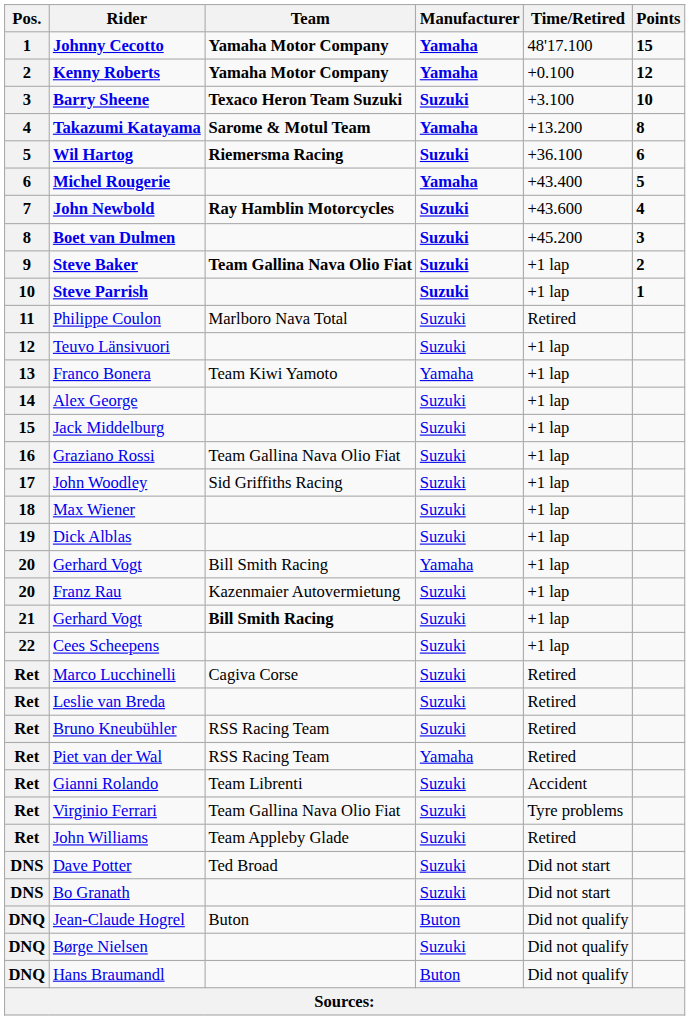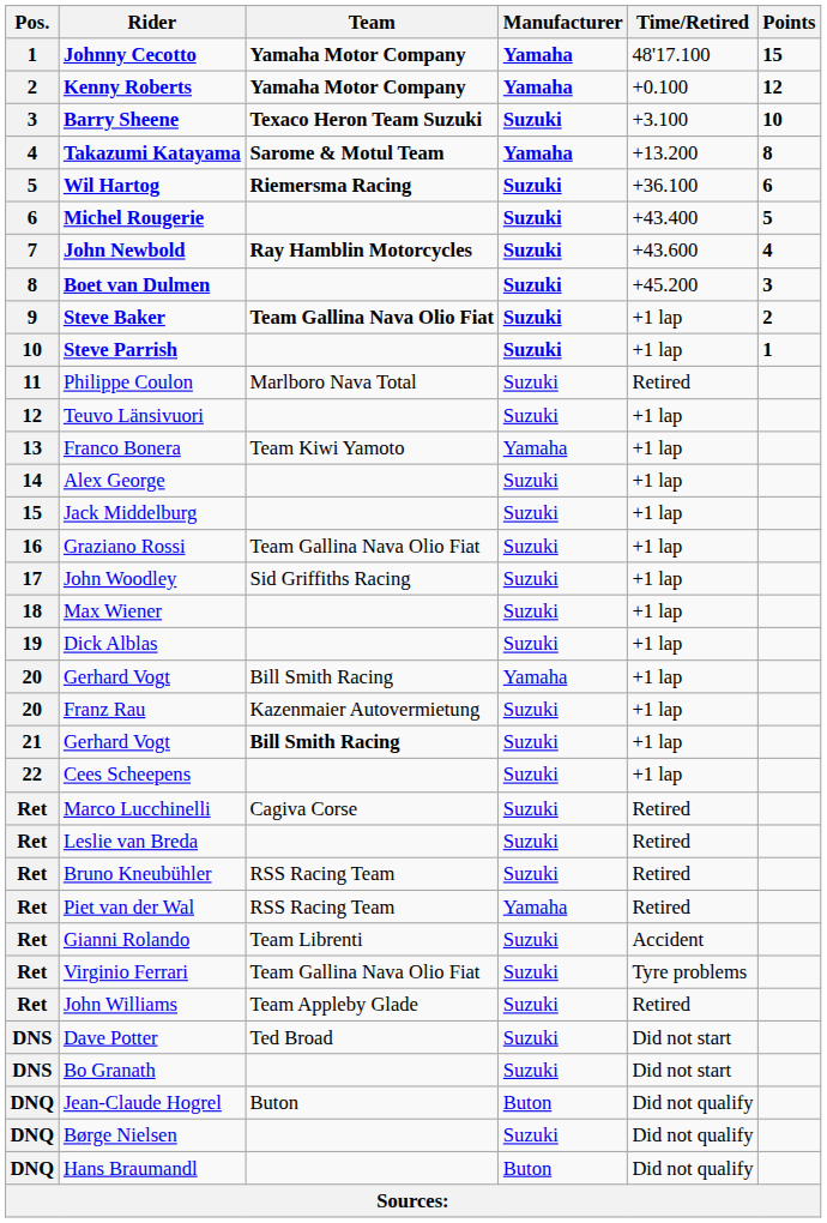 <table class="wikitable" style="font-size: 95%;">
 <tr>
 <th>Pos.</th>
 <th>Rider</th>
 <th>Team</th>
 <th>Manufacturer</th>
 <th>Time/Retired</th>
 <th>Points</th>
 </tr>
 <tr>
 <th>1</th>
 <td> <strong><a href='#'>Johnny Cecotto</a></strong></td>
 <td><strong>Yamaha Motor Company</strong></td>
 <td><strong><a href='#'>Yamaha</a></strong></td>
 <td>48'17.100</td>
 <td><strong>15</strong></td>
 </tr>
 <tr>
 <th>2</th>
 <td> <strong><a href='#'>Kenny Roberts</a></strong></td>
 <td><strong>Yamaha Motor Company</strong></td>
 <td><strong><a href='#'>Yamaha</a></strong></td>
 <td>+0.100</td>
 <td><strong>12</strong></td>
 </tr>
 <tr>
 <th>3</th>
 <td> <strong><a href='#'>Barry Sheene</a></strong></td>
 <td><strong>Texaco Heron Team Suzuki</strong></td>
 <td><strong><a href='#'>Suzuki</a></strong></td>
 <td>+3.100</td>
 <td><strong>10</strong></td>
 </tr>
 <tr>
 <th>4</th>
 <td> <strong><a href='#'>Takazumi Katayama</a></strong></td>
 <td><strong>Sarome & Motul Team</strong></td>
 <td><strong><a href='#'>Yamaha</a></strong></td>
 <td>+13.200</td>
 <td><strong>8</strong></td>
 </tr>
 <tr>
 <th>5</th>
 <td> <strong><a href='#'>Wil Hartog</a></strong></td>
 <td><strong>Riemersma Racing</strong></td>
 <td><strong><a href='#'>Suzuki</a></strong></td>
 <td>+36.100</td>
 <td><strong>6</strong></td>
 </tr>
 <tr>
 <th>6</th>
 <td> <strong><a href='#'>Michel Rougerie</a></strong></td>
 <td></td>
-<td><strong><a href='#'>Yamaha</a></strong></td>
+<td><strong><a href='#'>Suzuki</a></strong></td>
 <td>+43.400</td>
 <td><strong>5</strong></td>
 </tr>
 <tr>
 <th>7</th>
 <td> <strong><a href='#'>John Newbold</a></strong></td>
 <td><strong>Ray Hamblin Motorcycles</strong></td>
 <td><strong><a href='#'>Suzuki</a></strong></td>
 <td>+43.600</td>
 <td><strong>4</strong></td>
 </tr>
 <tr>
 <th>8</th>
 <td> <strong><a href='#'>Boet van Dulmen</a></strong></td>
 <td></td>
 <td><strong><a href='#'>Suzuki</a></strong></td>
 <td>+45.200</td>
 <td><strong>3</strong></td>
 </tr>
 <tr>
 <th>9</th>
 <td> <strong><a href='#'>Steve Baker</a></strong></td>
 <td><strong>Team Gallina Nava Olio Fiat</strong></td>
 <td><strong><a href='#'>Suzuki</a></strong></td>
 <td>+1 lap</td>
 <td><strong>2</strong></td>
 </tr>
 <tr>
 <th>10</th>
 <td> <strong><a href='#'>Steve Parrish</a></strong></td>
 <td></td>
 <td><strong><a href='#'>Suzuki</a></strong></td>
 <td>+1 lap</td>
 <td><strong>1</strong></td>
 </tr>
 <tr>
 <th>11</th>
 <td> <a href='#'>Philippe Coulon</a></td>
 <td>Marlboro Nava Total</td>
 <td><a href='#'>Suzuki</a></td>
 <td>Retired</td>
 <td></td>
 </tr>
 <tr>
 <th>12</th>
 <td> <a href='#'>Teuvo Länsivuori</a></td>
 <td></td>
 <td><a href='#'>Suzuki</a></td>
 <td>+1 lap</td>
 <td></td>
 </tr>
 <tr>
 <th>13</th>
 <td> <a href='#'>Franco Bonera</a></td>
 <td>Team Kiwi Yamoto</td>
 <td><a href='#'>Yamaha</a></td>
 <td>+1 lap</td>
 <td></td>
 </tr>
 <tr>
 <th>14</th>
 <td> <a href='#'>Alex George</a></td>
 <td></td>
 <td><a href='#'>Suzuki</a></td>
 <td>+1 lap</td>
 <td></td>
 </tr>
 <tr>
 <th>15</th>
 <td> <a href='#'>Jack Middelburg</a></td>
 <td></td>
 <td><a href='#'>Suzuki</a></td>
 <td>+1 lap</td>
 <td></td>
 </tr>
 <tr>
 <th>16</th>
 <td> <a href='#'>Graziano Rossi</a></td>
 <td>Team Gallina Nava Olio Fiat</td>
 <td><a href='#'>Suzuki</a></td>
 <td>+1 lap</td>
 <td></td>
 </tr>
 <tr>
 <th>17</th>
 <td> <a href='#'>John Woodley</a></td>
 <td>Sid Griffiths Racing</td>
 <td><a href='#'>Suzuki</a></td>
 <td>+1 lap</td>
 <td></td>
 </tr>
 <tr>
 <th>18</th>
 <td> <a href='#'>Max Wiener</a></td>
 <td></td>
 <td><a href='#'>Suzuki</a></td>
 <td>+1 lap</td>
 <td></td>
 </tr>
 <tr>
 <th>19</th>
 <td> <a href='#'>Dick Alblas</a></td>
 <td></td>
 <td><a href='#'>Suzuki</a></td>
 <td>+1 lap</td>
 <td></td>
 </tr>
 <tr>
 <th>20</th>
 <td> <a href='#'>Gerhard Vogt</a></td>
 <td>Bill Smith Racing</td>
 <td><a href='#'>Yamaha</a></td>
 <td>+1 lap</td>
 <td></td>
 </tr>
 <tr>
 <th>20</th>
 <td> <a href='#'>Franz Rau</a></td>
 <td>Kazenmaier Autovermietung</td>
 <td><a href='#'>Suzuki</a></td>
 <td>+1 lap</td>
 <td></td>
 </tr>
 <tr>
 <th>21</th>
 <td> <a href='#'>Gerhard Vogt</a></td>
 <td><strong>Bill Smith Racing</strong></td>
 <td><a href='#'>Suzuki</a></td>
 <td>+1 lap</td>
 <td></td>
 </tr>
 <tr>
 <th>22</th>
 <td> <a href='#'>Cees Scheepens</a></td>
 <td></td>
 <td><a href='#'>Suzuki</a></td>
 <td>+1 lap</td>
 <td></td>
 </tr>
 <tr>
 <th>Ret</th>
 <td> <a href='#'>Marco Lucchinelli</a></td>
 <td>Cagiva Corse</td>
 <td><a href='#'>Suzuki</a></td>
 <td>Retired</td>
 <td></td>
 </tr>
 <tr>
 <th>Ret</th>
 <td> <a href='#'>Leslie van Breda</a></td>
 <td></td>
 <td><a href='#'>Suzuki</a></td>
 <td>Retired</td>
 <td></td>
 </tr>
 <tr>
 <th>Ret</th>
 <td> <a href='#'>Bruno Kneubühler</a></td>
 <td>RSS Racing Team</td>
 <td><a href='#'>Suzuki</a></td>
 <td>Retired</td>
 <td></td>
 </tr>
 <tr>
 <th>Ret</th>
 <td> <a href='#'>Piet van der Wal</a></td>
 <td>RSS Racing Team</td>
 <td><a href='#'>Yamaha</a></td>
 <td>Retired</td>
 <td></td>
 </tr>
 <tr>
 <th>Ret</th>
 <td> <a href='#'>Gianni Rolando</a></td>
 <td>Team Librenti</td>
 <td><a href='#'>Suzuki</a></td>
 <td>Accident</td>
 <td></td>
 </tr>
 <tr>
 <th>Ret</th>
 <td> <a href='#'>Virginio Ferrari</a></td>
 <td>Team Gallina Nava Olio Fiat</td>
 <td><a href='#'>Suzuki</a></td>
 <td>Tyre problems</td>
 <td></td>
 </tr>
 <tr>
 <th>Ret</th>
 <td> <a href='#'>John Williams</a></td>
 <td>Team Appleby Glade</td>
 <td><a href='#'>Suzuki</a></td>
 <td>Retired</td>
 <td></td>
 </tr>
 <tr>
 <th>DNS</th>
 <td> <a href='#'>Dave Potter</a></td>
 <td>Ted Broad</td>
 <td><a href='#'>Suzuki</a></td>
 <td>Did not start</td>
 <td></td>
 </tr>
 <tr>
 <th>DNS</th>
 <td> <a href='#'>Bo Granath</a></td>
 <td></td>
 <td><a href='#'>Suzuki</a></td>
 <td>Did not start</td>
 <td></td>
 </tr>
 <tr>
 <th>DNQ</th>
 <td> <a href='#'>Jean-Claude Hogrel</a></td>
 <td>Buton</td>
 <td><a href='#'>Buton</a></td>
 <td>Did not qualify</td>
 <td></td>
 </tr>
 <tr>
 <th>DNQ</th>
 <td> <a href='#'>Børge Nielsen</a></td>
 <td></td>
 <td><a href='#'>Suzuki</a></td>
 <td>Did not qualify</td>
 <td></td>
 </tr>
 <tr>
 <th>DNQ</th>
 <td> <a href='#'>Hans Braumandl</a></td>
 <td></td>
 <td><a href='#'>Buton</a></td>
 <td>Did not qualify</td>
 <td></td>
 </tr>
 <tr>
 <th colspan=9>Sources:</th>
 </tr>
 </table>
